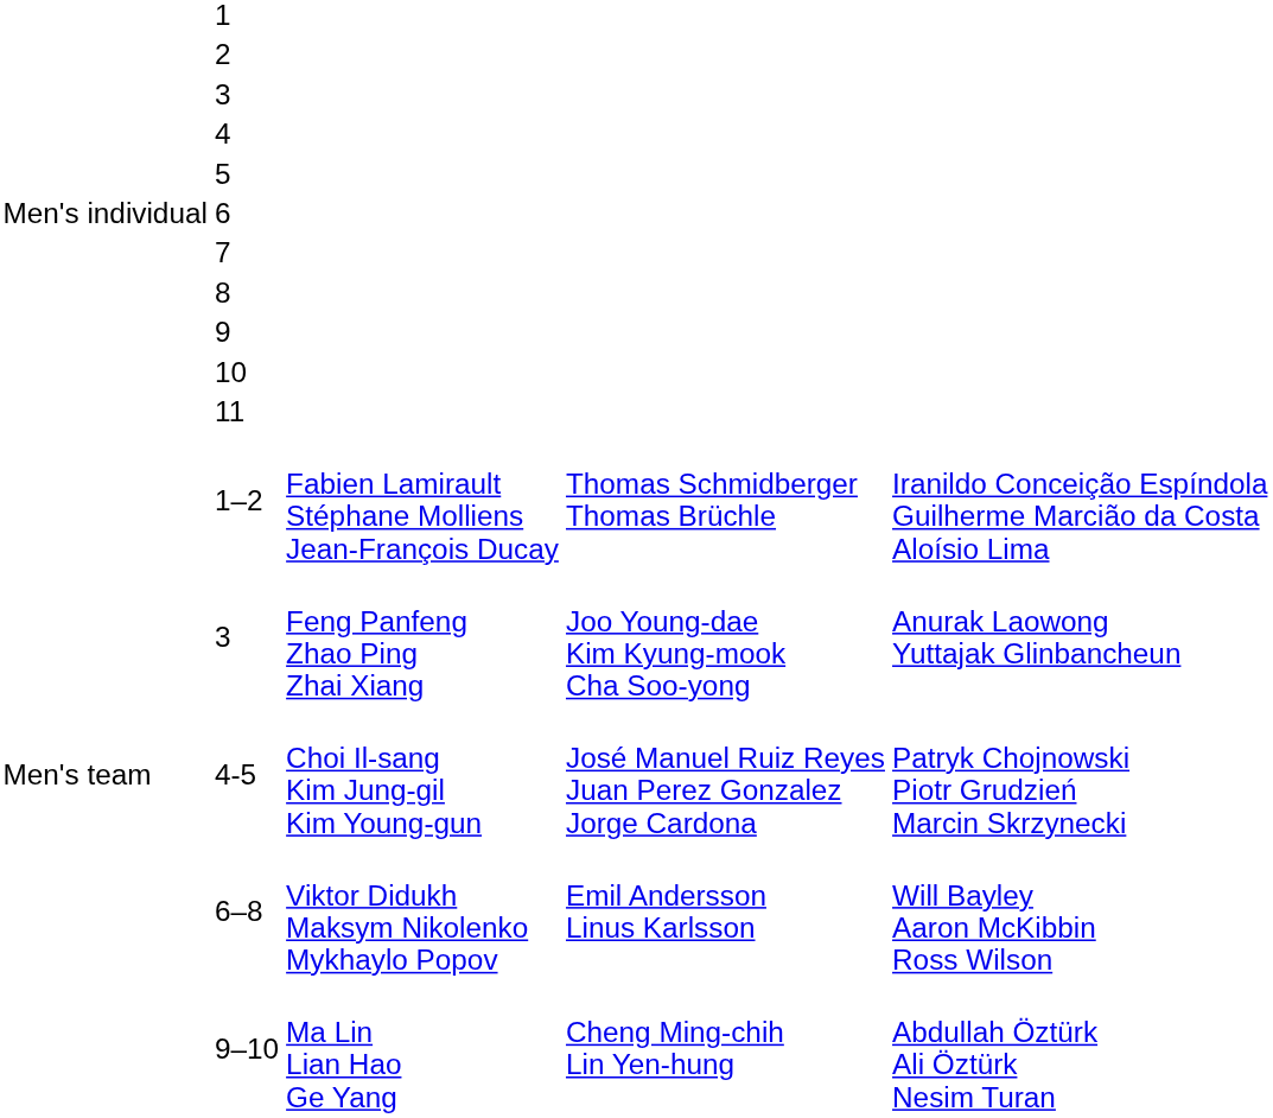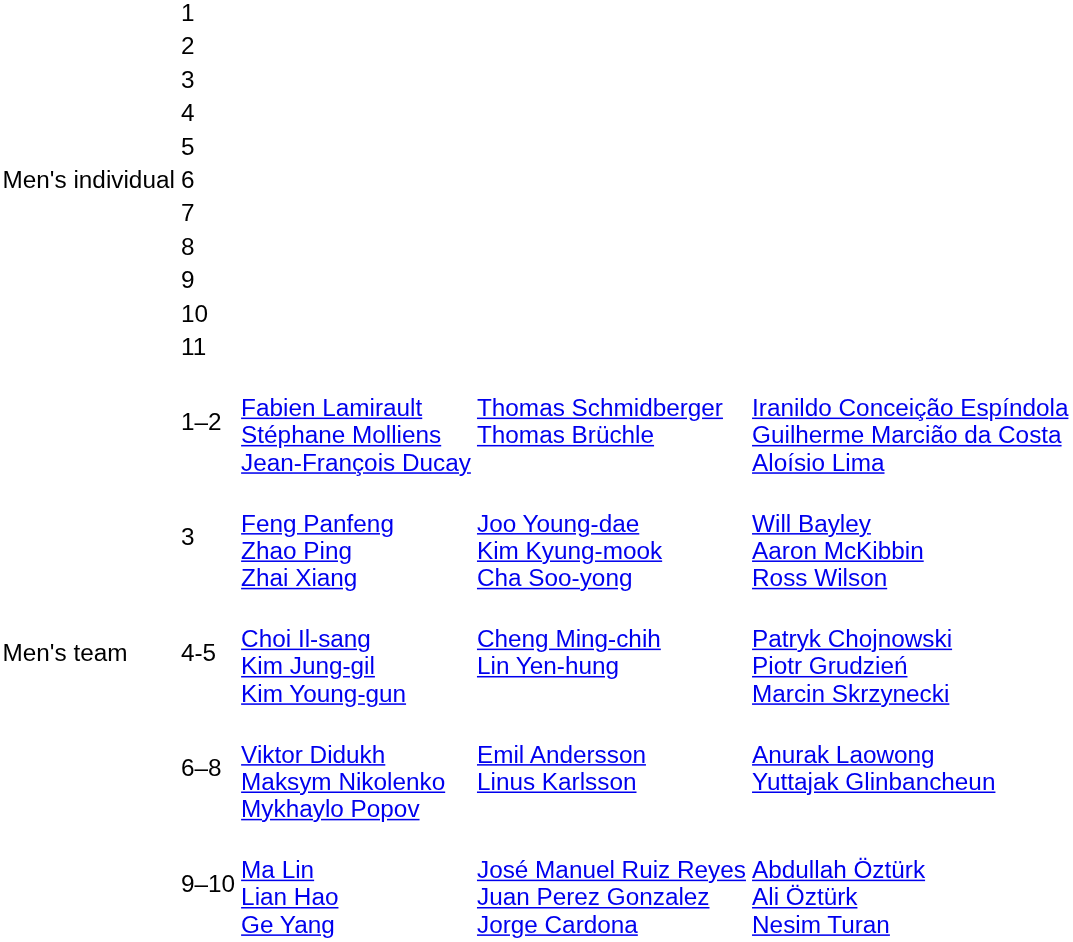 <table>
 <tr>
 <td rowspan=11>Men's individual</td>
 <td>1<br></td>
 <td></td>
 <td></td>
 <td></td>
 </tr>
 <tr>
 <td>2<br></td>
 <td></td>
 <td></td>
 <td></td>
 </tr>
 <tr>
 <td>3<br></td>
 <td></td>
 <td></td>
 <td></td>
 </tr>
 <tr>
 <td>4<br></td>
 <td></td>
 <td></td>
 <td></td>
 </tr>
 <tr>
 <td>5<br></td>
 <td></td>
 <td></td>
 <td></td>
 </tr>
 <tr>
 <td>6<br></td>
 <td></td>
 <td></td>
 <td></td>
 </tr>
 <tr>
 <td>7<br></td>
 <td></td>
 <td></td>
 <td></td>
 </tr>
 <tr>
 <td>8<br></td>
 <td></td>
 <td></td>
 <td></td>
 </tr>
 <tr>
 <td>9<br></td>
 <td></td>
 <td></td>
 <td></td>
 </tr>
 <tr>
 <td>10<br></td>
 <td></td>
 <td></td>
 <td></td>
 </tr>
 <tr>
 <td>11<br></td>
 <td></td>
 <td></td>
 <td></td>
 </tr>
 <tr>
 <td rowspan=5>Men's team</td>
 <td>1–2<br></td>
 <td nowrap><br><a href='#'>Fabien Lamirault</a><br><a href='#'>Stéphane Molliens</a><br><a href='#'>Jean-François Ducay</a></td>
 <td valign=top><br><a href='#'>Thomas Schmidberger</a><br><a href='#'>Thomas Brüchle</a></td>
 <td nowrap><br><a href='#'>Iranildo Conceição Espíndola</a><br><a href='#'>Guilherme Marcião da Costa</a><br><a href='#'>Aloísio Lima</a></td>
 </tr>
 <tr>
 <td>3<br></td>
 <td><br><a href='#'>Feng Panfeng</a><br><a href='#'>Zhao Ping</a><br><a href='#'>Zhai Xiang</a></td>
 <td><br><a href='#'>Joo Young-dae</a><br><a href='#'>Kim Kyung-mook</a><br><a href='#'>Cha Soo-yong</a></td>
-<td valign=top><br><a href='#'>Anurak Laowong</a><br><a href='#'>Yuttajak Glinbancheun</a></td>
+<td><br><a href='#'>Will Bayley</a><br><a href='#'>Aaron McKibbin</a><br><a href='#'>Ross Wilson</a></td>
 </tr>
 <tr>
 <td>4-5<br></td>
 <td><br><a href='#'>Choi Il-sang</a><br><a href='#'>Kim Jung-gil</a><br><a href='#'>Kim Young-gun</a></td>
-<td nowrap><br><a href='#'>José Manuel Ruiz Reyes</a><br><a href='#'>Juan Perez Gonzalez</a><br><a href='#'>Jorge Cardona</a></td>
+<td valign=top><br><a href='#'>Cheng Ming-chih</a><br><a href='#'>Lin Yen-hung</a></td>
 <td><br><a href='#'>Patryk Chojnowski</a><br><a href='#'>Piotr Grudzień</a><br><a href='#'>Marcin Skrzynecki</a></td>
 </tr>
 <tr>
 <td>6–8<br></td>
 <td><br><a href='#'>Viktor Didukh</a><br><a href='#'>Maksym Nikolenko</a><br><a href='#'>Mykhaylo Popov</a></td>
 <td valign=top><br><a href='#'>Emil Andersson</a><br><a href='#'>Linus Karlsson</a></td>
-<td><br><a href='#'>Will Bayley</a><br><a href='#'>Aaron McKibbin</a><br><a href='#'>Ross Wilson</a></td>
+<td valign=top><br><a href='#'>Anurak Laowong</a><br><a href='#'>Yuttajak Glinbancheun</a></td>
 </tr>
 <tr>
 <td>9–10<br></td>
 <td><br><a href='#'>Ma Lin</a><br><a href='#'>Lian Hao</a><br><a href='#'>Ge Yang</a></td>
-<td valign=top><br><a href='#'>Cheng Ming-chih</a><br><a href='#'>Lin Yen-hung</a></td>
+<td nowrap><br><a href='#'>José Manuel Ruiz Reyes</a><br><a href='#'>Juan Perez Gonzalez</a><br><a href='#'>Jorge Cardona</a></td>
 <td><br><a href='#'>Abdullah Öztürk</a><br><a href='#'>Ali Öztürk</a><br><a href='#'>Nesim Turan</a></td>
 </tr>
 </table>
